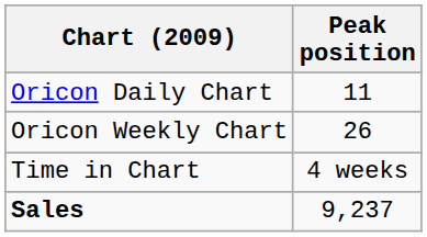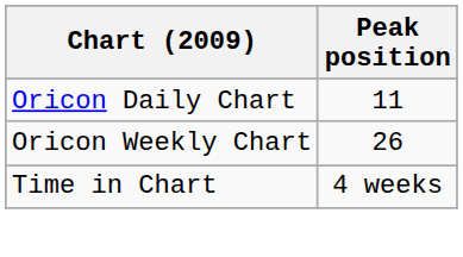 <table class="wikitable">
 <tr>
 <th>Chart (2009)</th>
 <th>Peak<br>position</th>
 </tr>
 <tr>
 <td><a href='#'>Oricon</a> Daily Chart</td>
 <td align="center">11</td>
 </tr>
 <tr>
 <td>Oricon Weekly Chart</td>
 <td align="center">26</td>
 </tr>
 <tr>
 <td>Time in Chart</td>
 <td align="center">4 weeks</td>
 </tr>
-<tr>
-<td><strong>Sales</strong></td>
-<td align="center">9,237</td>
-</tr>
 </table>
